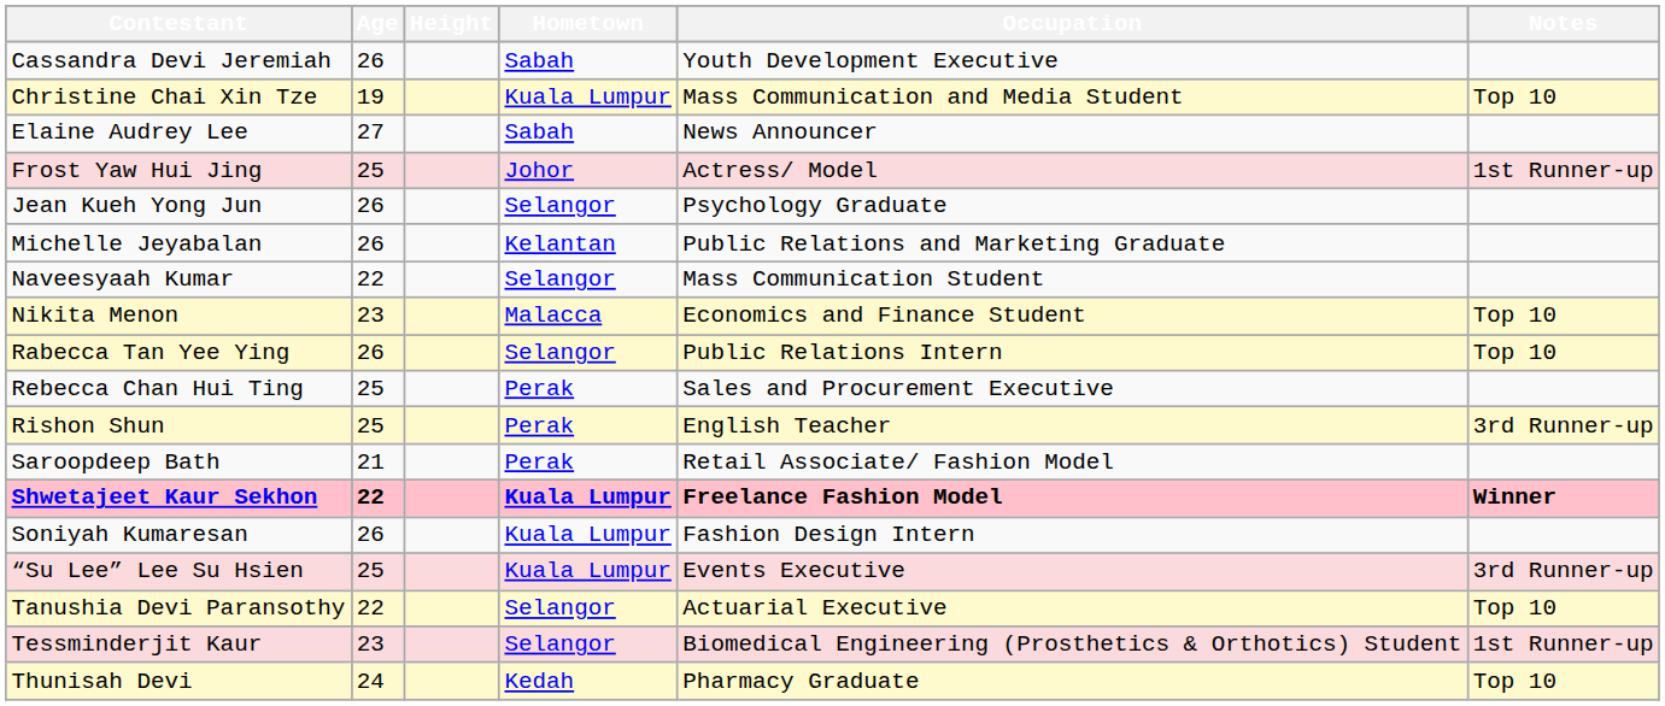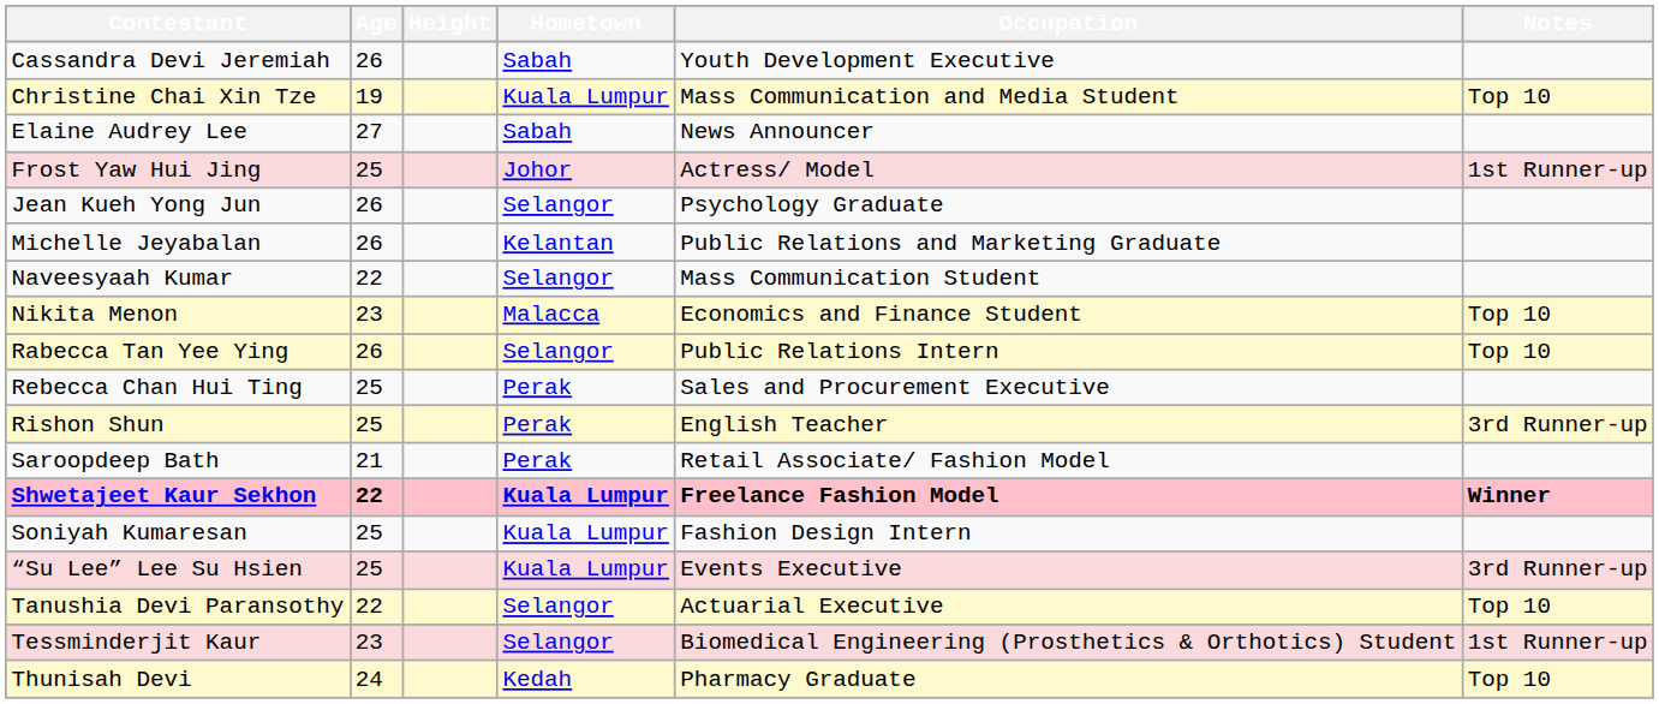 <table class="wikitable sortable" style="font-size: 85%;">
 <tr style="color:#fff; background:gray; text-align:center;">
 <th>Contestant</th>
 <th>Age</th>
 <th>Height</th>
 <th>Hometown</th>
 <th>Occupation</th>
 <th>Notes</th>
 </tr>
 <tr>
 <td>Cassandra Devi Jeremiah</td>
 <td>26</td>
 <td></td>
 <td><a href='#'>Sabah</a></td>
 <td>Youth Development Executive</td>
 <td></td>
 </tr>
 <tr style="background:#fffacd;">
 <td>Christine Chai Xin Tze</td>
 <td>19</td>
 <td></td>
 <td><a href='#'>Kuala Lumpur</a></td>
 <td>Mass Communication and Media Student</td>
 <td>Top 10</td>
 </tr>
 <tr>
 <td>Elaine Audrey Lee</td>
 <td>27</td>
 <td></td>
 <td><a href='#'>Sabah</a></td>
 <td>News Announcer</td>
 <td></td>
 </tr>
 <tr style="background:#fadadd;">
 <td>Frost Yaw Hui Jing</td>
 <td>25</td>
 <td></td>
 <td><a href='#'>Johor</a></td>
 <td>Actress/ Model</td>
 <td>1st Runner-up</td>
 </tr>
 <tr>
 <td>Jean Kueh Yong Jun</td>
 <td>26</td>
 <td></td>
 <td><a href='#'>Selangor</a></td>
 <td>Psychology Graduate</td>
 <td></td>
 </tr>
 <tr>
 <td>Michelle Jeyabalan</td>
 <td>26</td>
 <td></td>
 <td><a href='#'>Kelantan</a></td>
 <td>Public Relations and Marketing Graduate</td>
 <td></td>
 </tr>
 <tr>
 <td>Naveesyaah Kumar</td>
 <td>22</td>
 <td></td>
 <td><a href='#'>Selangor</a></td>
 <td>Mass Communication Student</td>
 <td></td>
 </tr>
 <tr style="background:#fffacd;">
 <td>Nikita Menon</td>
 <td>23</td>
 <td></td>
 <td><a href='#'>Malacca</a></td>
 <td>Economics and Finance Student</td>
 <td>Top 10</td>
 </tr>
 <tr style="background:#fffacd;">
 <td>Rabecca Tan Yee Ying</td>
 <td>26</td>
 <td></td>
 <td><a href='#'>Selangor</a></td>
 <td>Public Relations Intern</td>
 <td>Top 10</td>
 </tr>
 <tr>
 <td>Rebecca Chan Hui Ting</td>
 <td>25</td>
 <td></td>
 <td><a href='#'>Perak</a></td>
 <td>Sales and Procurement Executive</td>
 <td></td>
 </tr>
 <tr style="background:#fffacd;">
 <td>Rishon Shun</td>
 <td>25</td>
 <td></td>
 <td><a href='#'>Perak</a></td>
 <td>English Teacher</td>
 <td>3rd Runner-up</td>
 </tr>
 <tr>
 <td>Saroopdeep Bath</td>
 <td>21</td>
 <td></td>
 <td><a href='#'>Perak</a></td>
 <td>Retail Associate/ Fashion Model</td>
 <td></td>
 </tr>
 <tr style="background:pink;">
 <td><a href='#'><strong>Shwetajeet Kaur Sekhon</strong></a></td>
 <td><strong>22</strong></td>
 <td><strong></strong></td>
 <td><strong><a href='#'>Kuala Lumpur</a></strong></td>
 <td><strong>Freelance Fashion Model</strong></td>
 <td><strong>Winner</strong></td>
 </tr>
 <tr>
 <td>Soniyah Kumaresan</td>
-<td>26</td>
+<td>25</td>
 <td></td>
 <td><a href='#'>Kuala Lumpur</a></td>
 <td>Fashion Design Intern</td>
 <td></td>
 </tr>
 <tr style="background:#fadadd;">
 <td>“Su Lee” Lee Su Hsien</td>
 <td>25</td>
 <td></td>
 <td><a href='#'>Kuala Lumpur</a></td>
 <td>Events Executive</td>
 <td>3rd Runner-up</td>
 </tr>
 <tr style="background:#fffacd;">
 <td>Tanushia Devi Paransothy</td>
 <td>22</td>
 <td></td>
 <td><a href='#'>Selangor</a></td>
 <td>Actuarial Executive</td>
 <td>Top 10</td>
 </tr>
 <tr style="background:#fadadd;">
 <td>Tessminderjit Kaur</td>
 <td>23</td>
 <td></td>
 <td><a href='#'>Selangor</a></td>
 <td>Biomedical Engineering (Prosthetics & Orthotics) Student</td>
 <td>1st Runner-up</td>
 </tr>
 <tr style="background:#fffacd;">
 <td>Thunisah Devi</td>
 <td>24</td>
 <td></td>
 <td><a href='#'>Kedah</a></td>
 <td>Pharmacy Graduate</td>
 <td>Top 10</td>
 </tr>
 </table>
